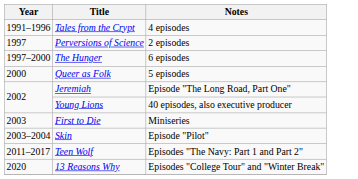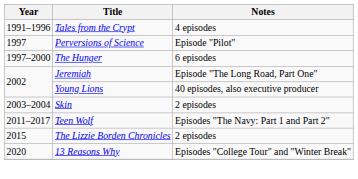 <table class="wikitable">
 <tr>
 <th>Year</th>
 <th>Title</th>
 <th>Notes</th>
 </tr>
 <tr>
 <td>1991–1996</td>
 <td><em><a href='#'>Tales from the Crypt</a></em></td>
 <td>4 episodes</td>
 </tr>
 <tr>
 <td>1997</td>
 <td><em><a href='#'>Perversions of Science</a></em></td>
-<td>2 episodes</td>
+<td>Episode "Pilot"</td>
 </tr>
 <tr>
 <td>1997–2000</td>
 <td><em><a href='#'>The Hunger</a></em></td>
 <td>6 episodes</td>
-</tr>
-<tr>
-<td>2000</td>
-<td><em><a href='#'>Queer as Folk</a></em></td>
-<td>5 episodes</td>
 </tr>
 <tr>
 <td rowspan=2>2002</td>
 <td><em><a href='#'>Jeremiah</a></em></td>
 <td>Episode "The Long Road, Part One"</td>
 </tr>
 <tr>
 <td><em><a href='#'>Young Lions</a></em></td>
 <td>40 episodes, also executive producer</td>
 </tr>
 <tr>
-<td>2003</td>
-<td><em><a href='#'>First to Die</a></em></td>
-<td>Miniseries</td>
-</tr>
-<tr>
 <td>2003–2004</td>
 <td><em><a href='#'>Skin</a></em></td>
-<td>Episode "Pilot"</td>
+<td>2 episodes</td>
 </tr>
 <tr>
 <td>2011–2017</td>
 <td><em><a href='#'>Teen Wolf</a></em></td>
 <td>Episodes "The Navy: Part 1 and Part 2"</td>
+</tr>
+<tr>
+<td>2015</td>
+<td><em><a href='#'>The Lizzie Borden Chronicles</a></em></td>
+<td>2 episodes</td>
 </tr>
 <tr>
 <td>2020</td>
 <td><em><a href='#'>13 Reasons Why</a></em></td>
 <td>Episodes "College Tour" and "Winter Break"</td>
 </tr>
 <tr>
 </tr>
 </table>
